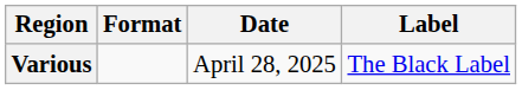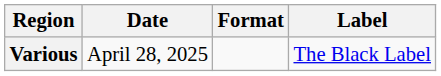 <table class="wikitable plainrowheaders">
 <tr>
 <th scope="col">Region</th>
+<th scope="col">Date</th>
 <th scope="col">Format</th>
-<th scope="col">Date</th>
 <th scope="col">Label</th>
 </tr>
 <tr>
 <th scope="row">Various </th>
+<td>April 28, 2025</td>
 <td></td>
-<td>April 28, 2025</td>
 <td><a href='#'>The Black Label</a></td>
 </tr>
 </table>
